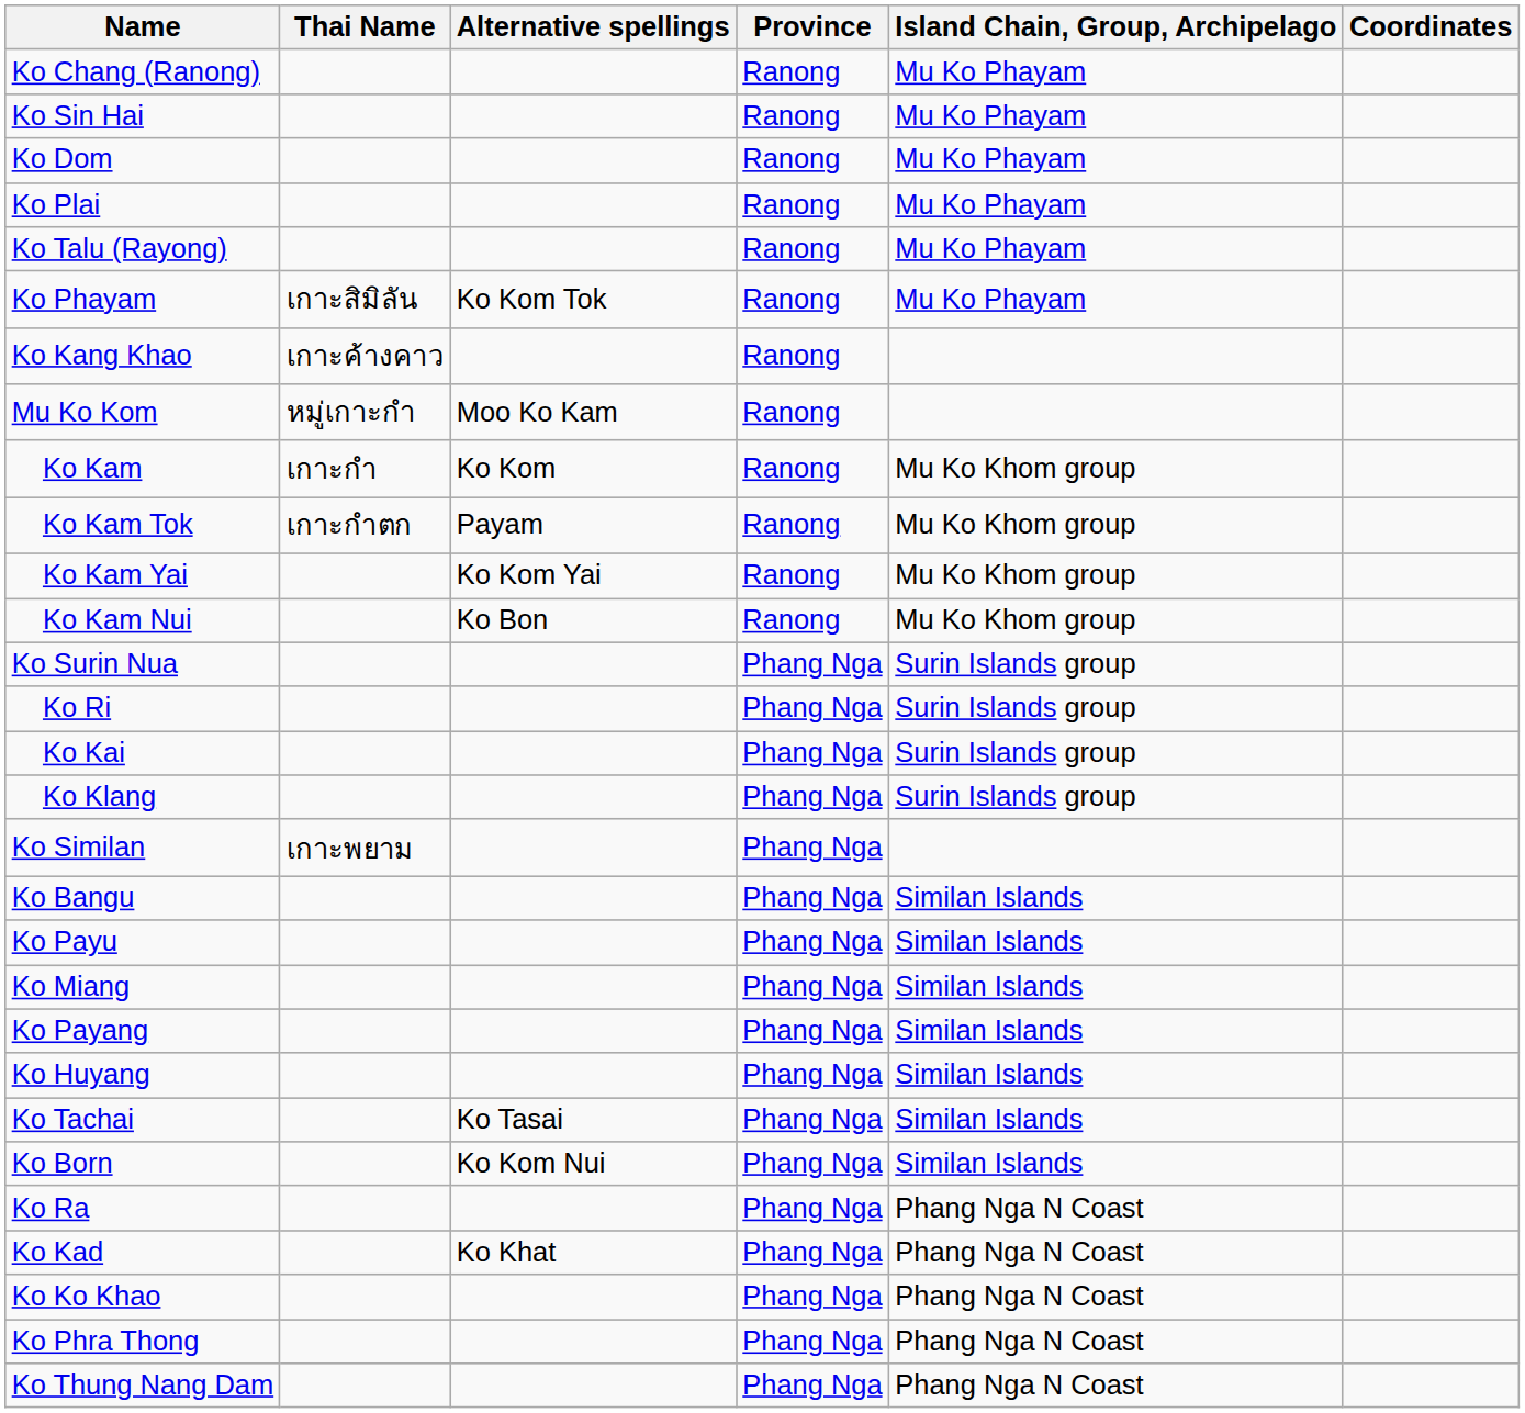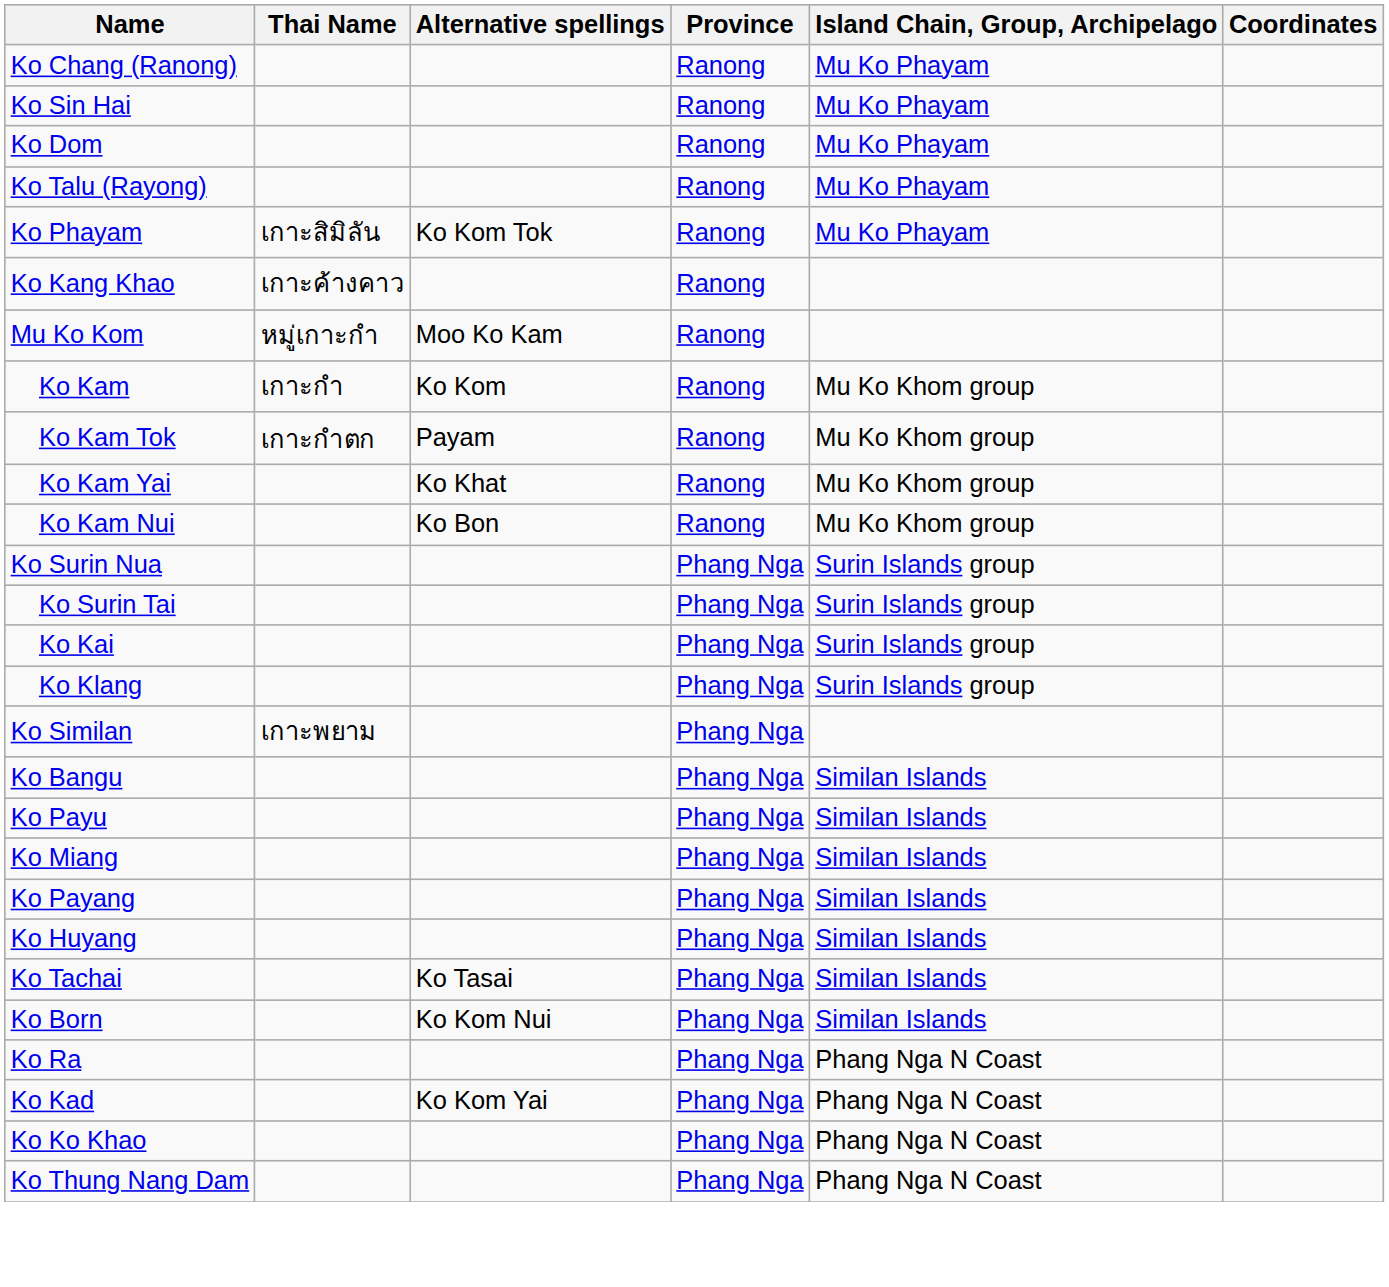 <table class="wikitable sortable">
 <tr>
 <th rowspan=1>Name</th>
 <th>Thai Name</th>
 <th>Alternative spellings</th>
 <th>Province</th>
 <th>Island Chain, Group, Archipelago</th>
 <th>Coordinates</th>
 </tr>
 <tr>
 <td><a href='#'>Ko Chang (Ranong)</a></td>
 <td></td>
 <td></td>
 <td><a href='#'>Ranong</a></td>
 <td><a href='#'>Mu Ko Phayam</a></td>
 <td></td>
 </tr>
 <tr>
 <td><a href='#'>Ko Sin Hai</a></td>
 <td></td>
 <td></td>
 <td><a href='#'>Ranong</a></td>
 <td><a href='#'>Mu Ko Phayam</a></td>
 <td></td>
 </tr>
 <tr>
 <td><a href='#'>Ko Dom</a></td>
-<td></td>
-<td></td>
-<td><a href='#'>Ranong</a></td>
-<td><a href='#'>Mu Ko Phayam</a></td>
-<td></td>
-</tr>
-<tr>
-<td><a href='#'>Ko Plai</a></td>
 <td></td>
 <td></td>
 <td><a href='#'>Ranong</a></td>
 <td><a href='#'>Mu Ko Phayam</a></td>
 <td></td>
 </tr>
 <tr>
 <td><a href='#'>Ko Talu (Rayong)</a></td>
 <td></td>
 <td></td>
 <td><a href='#'>Ranong</a></td>
 <td><a href='#'>Mu Ko Phayam</a></td>
 <td></td>
 </tr>
 <tr>
 <td><a href='#'>Ko Phayam</a></td>
 <td>เกาะสิมิลัน</td>
 <td>Ko Kom Tok</td>
 <td><a href='#'>Ranong</a></td>
 <td><a href='#'>Mu Ko Phayam</a></td>
 <td></td>
 </tr>
 <tr>
 <td><a href='#'>Ko Kang Khao</a></td>
 <td>เกาะค้างคาว</td>
 <td></td>
 <td><a href='#'>Ranong</a></td>
 <td></td>
 <td></td>
 </tr>
 <tr>
 <td><a href='#'>Mu Ko Kom</a></td>
 <td>หมู่เกาะกำ</td>
 <td>Moo Ko Kam</td>
 <td><a href='#'>Ranong</a></td>
 <td></td>
 <td></td>
 </tr>
 <tr>
 <td>    <a href='#'>Ko Kam</a></td>
 <td>เกาะกำ</td>
 <td>Ko Kom</td>
 <td><a href='#'>Ranong</a></td>
 <td>Mu Ko Khom group</td>
 <td></td>
 </tr>
 <tr>
 <td>    <a href='#'>Ko Kam Tok</a></td>
 <td>เกาะกำตก</td>
 <td>Payam</td>
 <td><a href='#'>Ranong</a></td>
 <td>Mu Ko Khom group</td>
 <td></td>
 </tr>
 <tr>
 <td>    <a href='#'>Ko Kam Yai</a></td>
 <td></td>
-<td>Ko Kom Yai</td>
+<td>Ko Khat</td>
 <td><a href='#'>Ranong</a></td>
 <td>Mu Ko Khom group</td>
 <td></td>
 </tr>
 <tr>
 <td>    <a href='#'>Ko Kam Nui</a></td>
 <td></td>
 <td>Ko Bon</td>
 <td><a href='#'>Ranong</a></td>
 <td>Mu Ko Khom group</td>
 <td></td>
 </tr>
 <tr>
 <td><a href='#'>Ko Surin Nua</a></td>
 <td></td>
 <td></td>
 <td><a href='#'>Phang Nga</a></td>
 <td><a href='#'>Surin Islands</a> group</td>
 <td></td>
 </tr>
 <tr>
-<td>    <a href='#'>Ko Ri</a></td>
+<td>    <a href='#'>Ko Surin Tai</a></td>
 <td></td>
 <td></td>
 <td><a href='#'>Phang Nga</a></td>
 <td><a href='#'>Surin Islands</a> group</td>
 <td></td>
 </tr>
 <tr>
 <td>    <a href='#'>Ko Kai</a></td>
 <td></td>
 <td></td>
 <td><a href='#'>Phang Nga</a></td>
 <td><a href='#'>Surin Islands</a> group</td>
 <td></td>
 </tr>
 <tr>
 <td>    <a href='#'>Ko Klang</a></td>
 <td></td>
 <td></td>
 <td><a href='#'>Phang Nga</a></td>
 <td><a href='#'>Surin Islands</a> group</td>
 <td></td>
 </tr>
 <tr>
 <td><a href='#'>Ko Similan</a></td>
 <td>เกาะพยาม</td>
 <td></td>
 <td><a href='#'>Phang Nga</a></td>
 <td></td>
 <td></td>
 </tr>
 <tr>
 <td><a href='#'>Ko Bangu</a></td>
 <td></td>
 <td></td>
 <td><a href='#'>Phang Nga</a></td>
 <td><a href='#'>Similan Islands</a></td>
 <td></td>
 </tr>
 <tr>
 <td><a href='#'>Ko Payu</a></td>
 <td></td>
 <td></td>
 <td><a href='#'>Phang Nga</a></td>
 <td><a href='#'>Similan Islands</a></td>
 <td></td>
 </tr>
 <tr>
 <td><a href='#'>Ko Miang</a></td>
 <td></td>
 <td></td>
 <td><a href='#'>Phang Nga</a></td>
 <td><a href='#'>Similan Islands</a></td>
 <td></td>
 </tr>
 <tr>
 <td><a href='#'>Ko Payang</a></td>
 <td></td>
 <td></td>
 <td><a href='#'>Phang Nga</a></td>
 <td><a href='#'>Similan Islands</a></td>
 <td></td>
 </tr>
 <tr>
 <td><a href='#'>Ko Huyang</a></td>
 <td></td>
 <td></td>
 <td><a href='#'>Phang Nga</a></td>
 <td><a href='#'>Similan Islands</a></td>
 <td></td>
 </tr>
 <tr>
 <td><a href='#'>Ko Tachai</a></td>
 <td></td>
 <td>Ko Tasai</td>
 <td><a href='#'>Phang Nga</a></td>
 <td><a href='#'>Similan Islands</a></td>
 <td></td>
 </tr>
 <tr>
 <td><a href='#'>Ko Born</a></td>
 <td></td>
 <td>Ko Kom Nui</td>
 <td><a href='#'>Phang Nga</a></td>
 <td><a href='#'>Similan Islands</a></td>
 <td></td>
 </tr>
 <tr>
 <td><a href='#'>Ko Ra</a></td>
 <td></td>
 <td></td>
 <td><a href='#'>Phang Nga</a></td>
 <td>Phang Nga N Coast</td>
 <td></td>
 </tr>
 <tr>
 <td><a href='#'>Ko Kad</a></td>
 <td></td>
-<td>Ko Khat</td>
+<td>Ko Kom Yai</td>
 <td><a href='#'>Phang Nga</a></td>
 <td>Phang Nga N Coast</td>
 <td></td>
 </tr>
 <tr>
 <td><a href='#'>Ko Ko Khao</a></td>
-<td></td>
-<td></td>
-<td><a href='#'>Phang Nga</a></td>
-<td>Phang Nga N Coast</td>
-<td></td>
-</tr>
-<tr>
-<td><a href='#'>Ko Phra Thong</a></td>
 <td></td>
 <td></td>
 <td><a href='#'>Phang Nga</a></td>
 <td>Phang Nga N Coast</td>
 <td></td>
 </tr>
 <tr>
 <td><a href='#'>Ko Thung Nang Dam</a></td>
 <td></td>
 <td></td>
 <td><a href='#'>Phang Nga</a></td>
 <td>Phang Nga N Coast</td>
 <td></td>
 </tr>
 </table>
